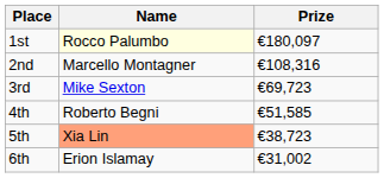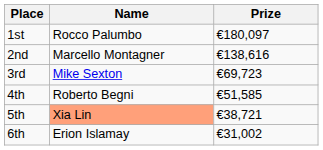 <table class="wikitable">
 <tr>
 <th style="width:50px;">Place</th>
 <th style="width:200px;">Name</th>
 <th style="width:125px;">Prize</th>
 </tr>
 <tr>
 <td>1st</td>
-<td style="background: lightyellow;"> Rocco Palumbo</td>
+<td> Rocco Palumbo</td>
 <td>€180,097</td>
 </tr>
 <tr>
 <td>2nd</td>
 <td> Marcello Montagner</td>
-<td>€108,316</td>
+<td>€138,616</td>
 </tr>
 <tr>
 <td>3rd</td>
 <td> <a href='#'>Mike Sexton</a></td>
 <td>€69,723</td>
 </tr>
 <tr>
 <td>4th</td>
 <td> Roberto Begni</td>
 <td>€51,585</td>
 </tr>
 <tr>
 <td>5th</td>
 <td style="background: lightsalmon;"> Xia Lin</td>
-<td>€38,723</td>
+<td>€38,721</td>
 </tr>
 <tr>
 <td>6th</td>
 <td> Erion Islamay</td>
 <td>€31,002</td>
 </tr>
 </table>
